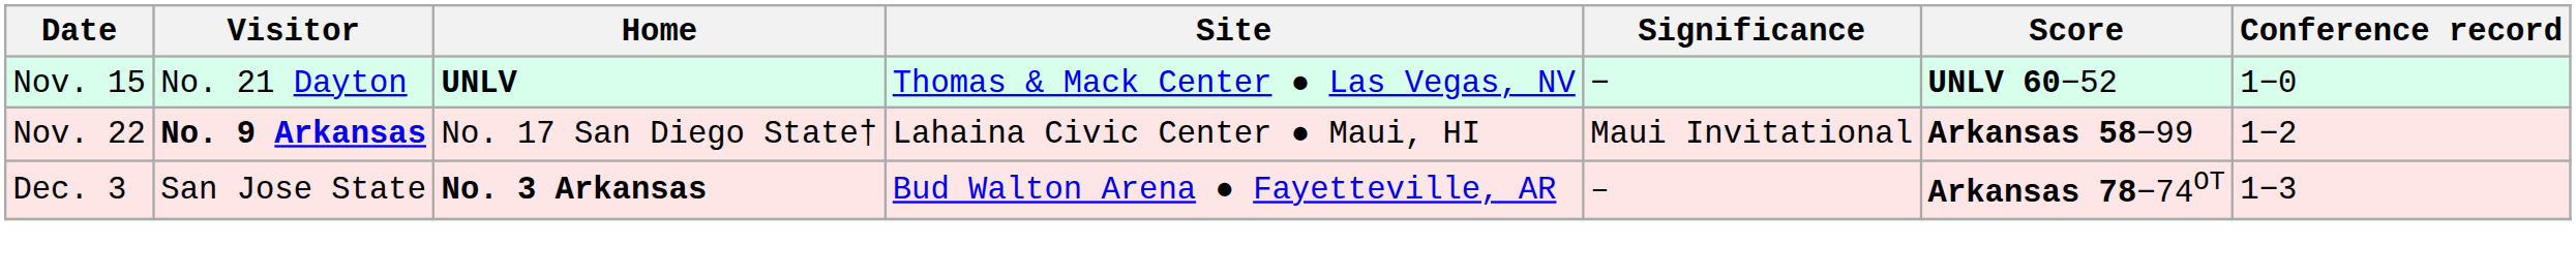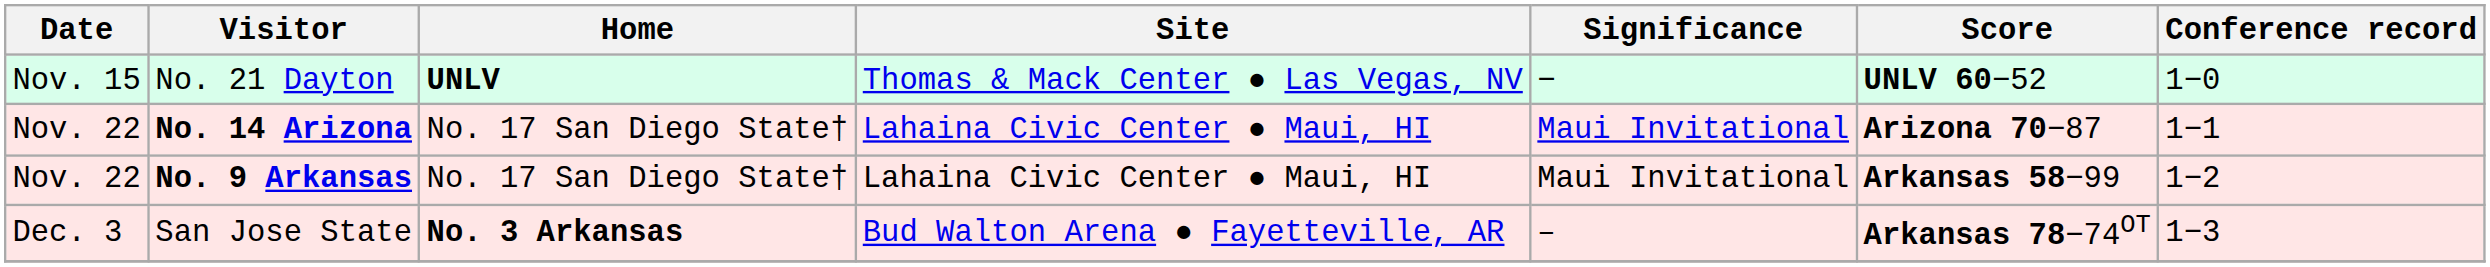 <table class="wikitable">
 <tr>
 <th>Date</th>
 <th>Visitor</th>
 <th>Home</th>
 <th>Site</th>
 <th>Significance</th>
 <th>Score</th>
 <th>Conference record</th>
 </tr>
 <tr style="background:#D8FFEB;">
 <td>Nov. 15</td>
 <td>No. 21 <a href='#'>Dayton</a></td>
 <td><strong>UNLV</strong></td>
 <td><a href='#'>Thomas & Mack Center</a> ● <a href='#'>Las Vegas, NV</a></td>
 <td>−</td>
 <td><strong>UNLV 60</strong>−52</td>
 <td>1−0</td>
+</tr>
+<tr style="background:#FFE6E6;">
+<td>Nov. 22</td>
+<td><strong>No. 14 <a href='#'>Arizona</a></strong></td>
+<td>No. 17 San Diego State†</td>
+<td><a href='#'>Lahaina Civic Center</a> ● <a href='#'>Maui, HI</a></td>
+<td><a href='#'>Maui Invitational</a></td>
+<td><strong>Arizona 70</strong>−87</td>
+<td>1−1</td>
 </tr>
 <tr style="background:#FFE6E6;">
 <td>Nov. 22</td>
 <td><strong>No. 9 <a href='#'>Arkansas</a></strong></td>
 <td>No. 17 San Diego State†</td>
 <td>Lahaina Civic Center ● Maui, HI</td>
 <td>Maui Invitational</td>
 <td><strong>Arkansas 58</strong>−99</td>
 <td>1−2</td>
 </tr>
 <tr style="background:#FFE6E6;">
 <td>Dec. 3</td>
 <td>San Jose State</td>
 <td><strong>No. 3 Arkansas</strong></td>
 <td><a href='#'>Bud Walton Arena</a> ● <a href='#'>Fayetteville, AR</a></td>
 <td>–</td>
 <td><strong>Arkansas 78</strong>−74<sup>OT</sup></td>
 <td>1−3</td>
 </tr>
 <tr>
 </tr>
 </table>
